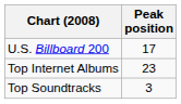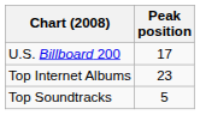 <table class="wikitable">
 <tr>
 <th align="left">Chart (2008)</th>
 <th align="left">Peak<br>position</th>
 </tr>
 <tr>
 <td align="left">U.S. <a href='#'><em>Billboard</em> 200</a></td>
 <td align="center">17</td>
 </tr>
 <tr>
 <td align="left">Top Internet Albums</td>
 <td align="center">23</td>
 </tr>
 <tr>
 <td align="left">Top Soundtracks</td>
-<td align="center">3</td>
+<td align="center">5</td>
 </tr>
 </table>
